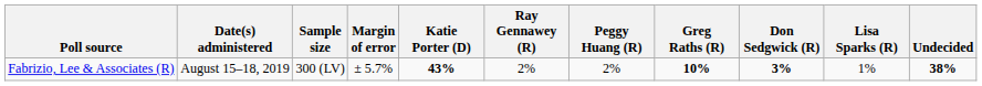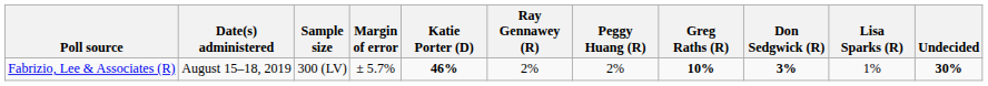 <table class="wikitable" style="font-size:85%;text-align:center;">
 <tr valign=bottom>
 <th>Poll source</th>
 <th>Date(s)<br>administered</th>
 <th>Sample<br>size</th>
 <th>Margin<br>of error</th>
 <th style="width:80px">Katie<br>Porter (D)</th>
 <th style="width:80px">Ray<br>Gennawey (R)</th>
 <th style="width:80px">Peggy<br>Huang (R)</th>
 <th style="width:80px">Greg<br>Raths (R)</th>
 <th style="width:80px">Don<br>Sedgwick (R)</th>
 <th style="width:80px">Lisa<br>Sparks (R)</th>
 <th>Undecided</th>
 </tr>
 <tr>
 <td style="text-align:left;"><a href='#'>Fabrizio, Lee & Associates (R)</a></td>
 <td>August 15–18, 2019</td>
 <td>300 (LV)</td>
 <td>± 5.7%</td>
-<td><strong>43%</strong></td>
+<td><strong>46%</strong></td>
 <td>2%</td>
 <td>2%</td>
 <td><strong>10%</strong></td>
 <td><strong>3%</strong></td>
 <td>1%</td>
-<td><strong>38%</strong></td>
+<td><strong>30%</strong></td>
 </tr>
 </table>
